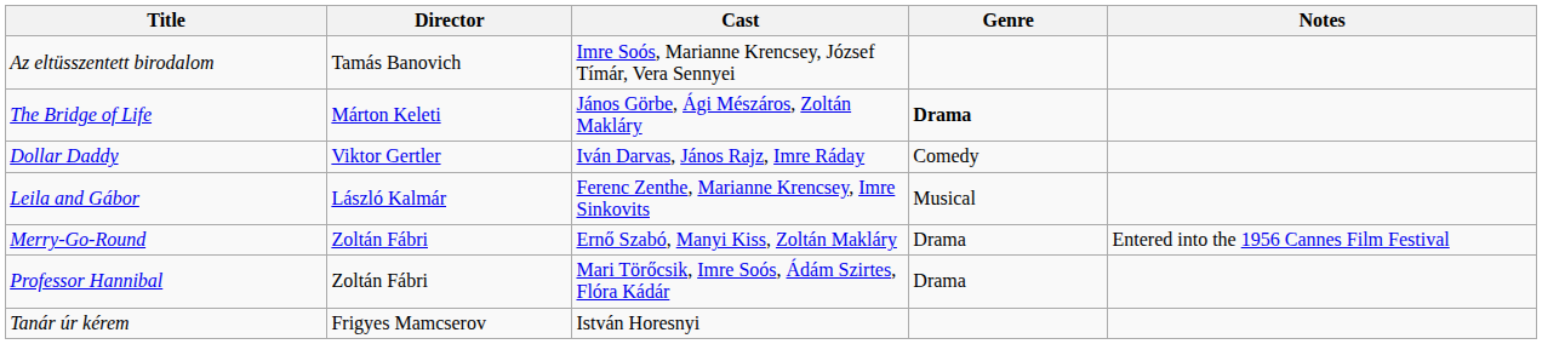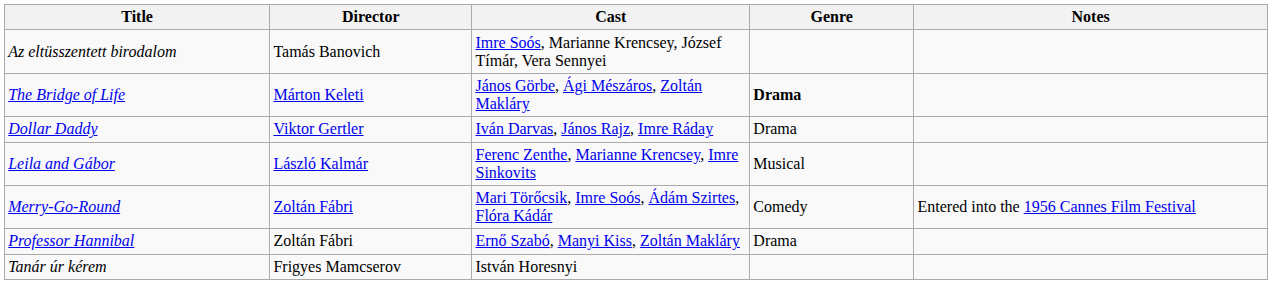 <table class="wikitable" width= "100%">
 <tr>
 <th width=21%>Title</th>
 <th width=16%>Director</th>
 <th width=22%>Cast</th>
 <th width=13%>Genre</th>
 <th width=28%>Notes</th>
 </tr>
 <tr>
 <td><em>Az eltüsszentett birodalom</em></td>
 <td>Tamás Banovich</td>
 <td><a href='#'>Imre Soós</a>, Marianne Krencsey, József Tímár, Vera Sennyei</td>
 <td></td>
 <td></td>
 </tr>
 <tr>
 <td><em><a href='#'>The Bridge of Life</a></em></td>
 <td><a href='#'>Márton Keleti</a></td>
 <td><a href='#'>János Görbe</a>, <a href='#'>Ági Mészáros</a>, <a href='#'>Zoltán Makláry</a></td>
 <td><strong>Drama</strong></td>
 <td></td>
 </tr>
 <tr>
 <td><em><a href='#'>Dollar Daddy</a></em></td>
 <td><a href='#'>Viktor Gertler</a></td>
 <td><a href='#'>Iván Darvas</a>, <a href='#'>János Rajz</a>, <a href='#'>Imre Ráday</a></td>
-<td>Comedy</td>
+<td>Drama</td>
 <td></td>
 </tr>
 <tr>
 <td><em><a href='#'>Leila and Gábor</a></em></td>
 <td><a href='#'>László Kalmár</a></td>
 <td><a href='#'>Ferenc Zenthe</a>, <a href='#'>Marianne Krencsey</a>, <a href='#'>Imre Sinkovits</a></td>
 <td>Musical</td>
 <td></td>
 </tr>
 <tr>
 <td><em><a href='#'>Merry-Go-Round</a></em></td>
 <td><a href='#'>Zoltán Fábri</a></td>
-<td><a href='#'>Ernő Szabó</a>, <a href='#'>Manyi Kiss</a>, <a href='#'>Zoltán Makláry</a></td>
-<td>Drama</td>
+<td><a href='#'>Mari Törőcsik</a>, <a href='#'>Imre Soós</a>, <a href='#'>Ádám Szirtes</a>, <a href='#'>Flóra Kádár</a></td>
+<td>Comedy</td>
 <td>Entered into the <a href='#'>1956 Cannes Film Festival</a></td>
 </tr>
 <tr>
 <td><em><a href='#'>Professor Hannibal</a></em></td>
 <td>Zoltán Fábri</td>
-<td><a href='#'>Mari Törőcsik</a>, <a href='#'>Imre Soós</a>, <a href='#'>Ádám Szirtes</a>, <a href='#'>Flóra Kádár</a></td>
+<td><a href='#'>Ernő Szabó</a>, <a href='#'>Manyi Kiss</a>, <a href='#'>Zoltán Makláry</a></td>
 <td>Drama</td>
 <td></td>
 </tr>
 <tr>
 <td><em>Tanár úr kérem </em></td>
 <td>Frigyes Mamcserov</td>
 <td>István Horesnyi</td>
 <td></td>
 <td></td>
 </tr>
 <tr>
 </tr>
 </table>
